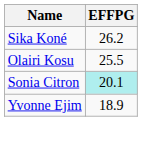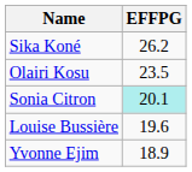 <table class=wikitable>
 <tr>
 <th>Name</th>
 <th>EFFPG</th>
 </tr>
 <tr>
 <td> <a href='#'>Sika Koné</a></td>
 <td align=center>26.2</td>
 </tr>
 <tr>
 <td> <a href='#'>Olairi Kosu</a></td>
-<td align=center>25.5</td>
+<td align=center>23.5</td>
 </tr>
 <tr>
 <td> <a href='#'>Sonia Citron</a></td>
 <td align=center style="background: paleturquoise;">20.1</td>
 </tr>
 <tr>
+<td> <a href='#'>Louise Bussière</a></td>
+<td align=center>19.6</td>
+</tr>
+<tr>
 <td> <a href='#'>Yvonne Ejim</a></td>
 <td align=center>18.9</td>
 </tr>
 </table>
